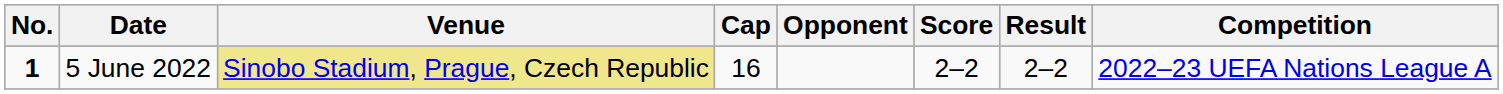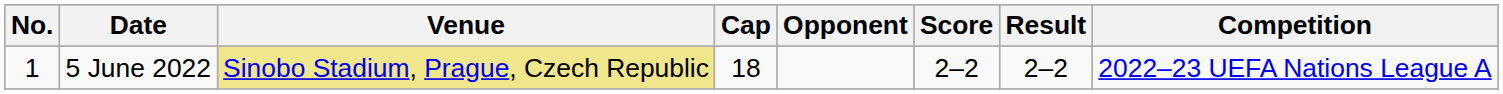 <table class="wikitable sortable">
 <tr>
 <th>No.</th>
 <th>Date</th>
 <th>Venue</th>
 <th>Cap</th>
 <th>Opponent</th>
 <th>Score</th>
 <th>Result</th>
 <th>Competition</th>
 </tr>
 <tr>
-<td align=center><strong>1</strong></td>
+<td align=center>1</td>
 <td>5 June 2022</td>
 <td style="background: khaki;"><a href='#'>Sinobo Stadium</a>, <a href='#'>Prague</a>, Czech Republic</td>
-<td align=center>16</td>
+<td align=center>18</td>
 <td></td>
 <td align=center>2–2</td>
 <td align=center>2–2</td>
 <td><a href='#'>2022–23 UEFA Nations League A</a></td>
 </tr>
 </table>
